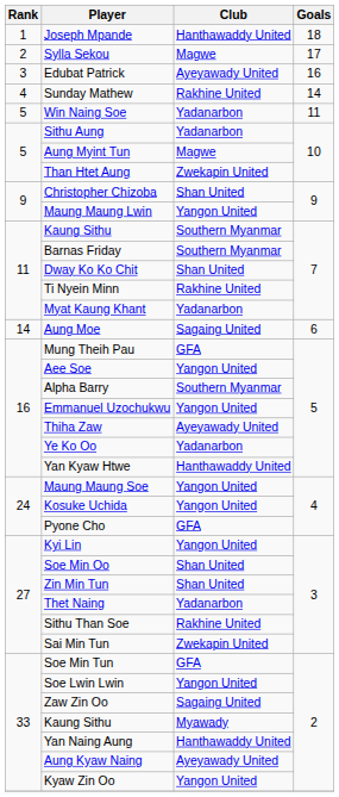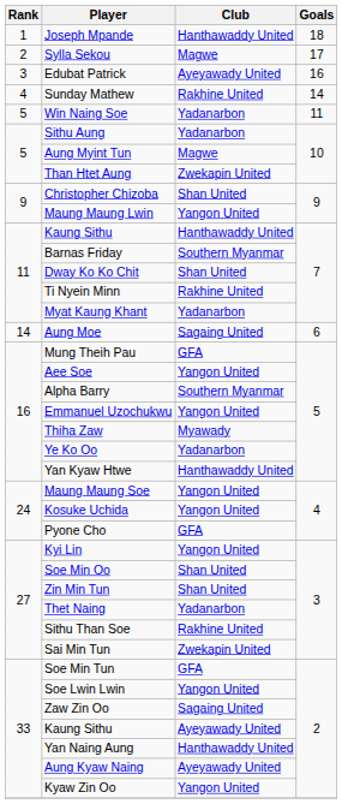 <table class="wikitable" style="text-align:center">
 <tr>
 <th>Rank</th>
 <th>Player</th>
 <th>Club</th>
 <th>Goals</th>
 </tr>
 <tr>
 <td>1</td>
 <td align="left"> <a href='#'>Joseph Mpande</a></td>
 <td align="left"><a href='#'>Hanthawaddy United</a></td>
 <td>18</td>
 </tr>
 <tr>
 <td>2</td>
 <td align="left"> <a href='#'>Sylla Sekou</a></td>
 <td align="left"><a href='#'>Magwe</a></td>
 <td>17</td>
 </tr>
 <tr>
 <td>3</td>
 <td align="left"> Edubat Patrick</td>
 <td align="left"><a href='#'>Ayeyawady United</a></td>
 <td>16</td>
 </tr>
 <tr>
 <td>4</td>
 <td align="left"> Sunday Mathew</td>
 <td align="left"><a href='#'>Rakhine United</a></td>
 <td>14</td>
 </tr>
 <tr>
 <td>5</td>
 <td align="left"> <a href='#'>Win Naing Soe</a></td>
 <td align="left"><a href='#'>Yadanarbon</a></td>
 <td>11</td>
 </tr>
 <tr>
 <td rowspan="3">5</td>
 <td align="left"> <a href='#'>Sithu Aung</a></td>
 <td align="left"><a href='#'>Yadanarbon</a></td>
 <td rowspan="3">10</td>
 </tr>
 <tr>
 <td align="left"> <a href='#'>Aung Myint Tun</a></td>
 <td align="left"><a href='#'>Magwe</a></td>
 </tr>
 <tr>
 <td align="left"> <a href='#'>Than Htet Aung</a></td>
 <td align="left"><a href='#'>Zwekapin United</a></td>
 </tr>
 <tr>
 <td rowspan="2">9</td>
 <td align="left"> <a href='#'>Christopher Chizoba</a></td>
 <td align="left"><a href='#'>Shan United</a></td>
 <td rowspan="2">9</td>
 </tr>
 <tr>
 <td align="left"> <a href='#'>Maung Maung Lwin</a></td>
 <td align="left"><a href='#'>Yangon United</a></td>
 </tr>
 <tr>
 <td rowspan="5">11</td>
 <td align="left"> <a href='#'>Kaung Sithu</a></td>
-<td align="left"><a href='#'>Southern Myanmar</a></td>
+<td align="left"><a href='#'>Hanthawaddy United</a></td>
 <td rowspan="5">7</td>
 </tr>
 <tr>
 <td align="left"> Barnas Friday</td>
 <td align="left"><a href='#'>Southern Myanmar</a></td>
 </tr>
 <tr>
 <td align="left"> <a href='#'>Dway Ko Ko Chit</a></td>
 <td align="left"><a href='#'>Shan United</a></td>
 </tr>
 <tr>
 <td align="left"> Ti Nyein Minn</td>
 <td align="left"><a href='#'>Rakhine United</a></td>
 </tr>
 <tr>
 <td align="left"> <a href='#'>Myat Kaung Khant</a></td>
 <td align="left"><a href='#'>Yadanarbon</a></td>
 </tr>
 <tr>
 <td>14</td>
 <td align="left"> <a href='#'>Aung Moe</a></td>
 <td align="left"><a href='#'>Sagaing United</a></td>
 <td>6</td>
 </tr>
 <tr>
 <td rowspan="7">16</td>
 <td align="left"> Mung Theih Pau</td>
 <td align="left"><a href='#'>GFA</a></td>
 <td rowspan="7">5</td>
 </tr>
 <tr>
 <td align="left"> <a href='#'>Aee Soe</a></td>
 <td align="left"><a href='#'>Yangon United</a></td>
 </tr>
 <tr>
 <td align="left"> Alpha Barry</td>
 <td align="left"><a href='#'>Southern Myanmar</a></td>
 </tr>
 <tr>
 <td align="left"> <a href='#'>Emmanuel Uzochukwu</a></td>
 <td align="left"><a href='#'>Yangon United</a></td>
 </tr>
 <tr>
 <td align="left"> <a href='#'>Thiha Zaw</a></td>
-<td align="left"><a href='#'>Ayeyawady United</a></td>
+<td align="left"><a href='#'>Myawady</a></td>
 </tr>
 <tr>
 <td align="left"> <a href='#'>Ye Ko Oo</a></td>
 <td align="left"><a href='#'>Yadanarbon</a></td>
 </tr>
 <tr>
 <td align="left"> Yan Kyaw Htwe</td>
 <td align="left"><a href='#'>Hanthawaddy United</a></td>
 </tr>
 <tr>
 <td rowspan="3">24</td>
 <td align="left"> <a href='#'>Maung Maung Soe</a></td>
 <td align="left"><a href='#'>Yangon United</a></td>
 <td rowspan="3">4</td>
 </tr>
 <tr>
 <td align="left"> <a href='#'>Kosuke Uchida</a></td>
 <td align="left"><a href='#'>Yangon United</a></td>
 </tr>
 <tr>
 <td align="left"> Pyone Cho</td>
 <td align="left"><a href='#'>GFA</a></td>
 </tr>
 <tr>
 <td rowspan="6">27</td>
 <td align="left"> <a href='#'>Kyi Lin</a></td>
 <td align="left"><a href='#'>Yangon United</a></td>
 <td rowspan="6">3</td>
 </tr>
 <tr>
 <td align="left"> <a href='#'>Soe Min Oo</a></td>
 <td align="left"><a href='#'>Shan United</a></td>
 </tr>
 <tr>
 <td align="left"> <a href='#'>Zin Min Tun</a></td>
 <td align="left"><a href='#'>Shan United</a></td>
 </tr>
 <tr>
 <td align="left"> <a href='#'>Thet Naing</a></td>
 <td align="left"><a href='#'>Yadanarbon</a></td>
 </tr>
 <tr>
 <td align="left"> Sithu Than Soe</td>
 <td align="left"><a href='#'>Rakhine United</a></td>
 </tr>
 <tr>
 <td align="left"> Sai Min Tun</td>
 <td align="left"><a href='#'>Zwekapin United</a></td>
 </tr>
 <tr>
 <td rowspan="7">33</td>
 <td align="left"> Soe Min Tun</td>
 <td align="left"><a href='#'>GFA</a></td>
 <td rowspan="7">2</td>
 </tr>
 <tr>
 <td align="left"> Soe Lwin Lwin</td>
 <td align="left"><a href='#'>Yangon United</a></td>
 </tr>
 <tr>
 <td align="left"> Zaw Zin Oo</td>
 <td align="left"><a href='#'>Sagaing United</a></td>
 </tr>
 <tr>
 <td align="left"> Kaung Sithu</td>
-<td align="left"><a href='#'>Myawady</a></td>
+<td align="left"><a href='#'>Ayeyawady United</a></td>
 </tr>
 <tr>
 <td align="left"> Yan Naing Aung</td>
 <td align="left"><a href='#'>Hanthawaddy United</a></td>
 </tr>
 <tr>
 <td align="left"> <a href='#'>Aung Kyaw Naing</a></td>
 <td align="left"><a href='#'>Ayeyawady United</a></td>
 </tr>
 <tr>
 <td align="left"> Kyaw Zin Oo</td>
 <td align="left"><a href='#'>Yangon United</a></td>
 </tr>
 <tr>
 </tr>
 </table>
